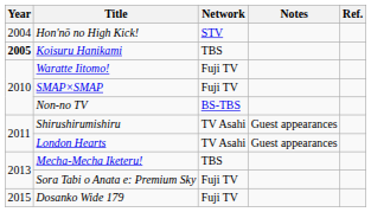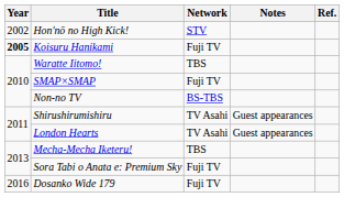 <table class="wikitable">
 <tr>
 <th>Year</th>
 <th>Title</th>
 <th>Network</th>
 <th>Notes</th>
 <th>Ref.</th>
 </tr>
 <tr>
-<td>2004</td>
+<td>2002</td>
 <td><em>Hon'nō no High Kick!</em></td>
 <td><a href='#'>STV</a></td>
 <td></td>
 <td></td>
 </tr>
 <tr>
 <td><strong>2005</strong></td>
 <td><em><a href='#'>Koisuru Hanikami</a></em></td>
-<td>TBS</td>
+<td>Fuji TV</td>
 <td></td>
 <td></td>
 </tr>
 <tr>
 <td rowspan="3">2010</td>
 <td><em><a href='#'>Waratte Iitomo!</a></em></td>
-<td>Fuji TV</td>
+<td>TBS</td>
 <td></td>
 <td></td>
 </tr>
 <tr>
 <td><em><a href='#'>SMAP×SMAP</a></em></td>
 <td>Fuji TV</td>
 <td></td>
 <td></td>
 </tr>
 <tr>
 <td><em>Non-no TV</em></td>
 <td><a href='#'>BS-TBS</a></td>
 <td></td>
 <td></td>
 </tr>
 <tr>
 <td rowspan="2">2011</td>
 <td><em>Shirushirumishiru</em></td>
 <td>TV Asahi</td>
 <td>Guest appearances</td>
 <td></td>
 </tr>
 <tr>
 <td><em><a href='#'>London Hearts</a></em></td>
 <td>TV Asahi</td>
 <td>Guest appearances</td>
 <td></td>
 </tr>
 <tr>
 <td rowspan="2">2013</td>
 <td><em><a href='#'>Mecha-Mecha Iketeru!</a></em></td>
 <td>TBS</td>
 <td></td>
 <td></td>
 </tr>
 <tr>
 <td><em>Sora Tabi o Anata e: Premium Sky</em></td>
 <td>Fuji TV</td>
 <td></td>
 <td></td>
 </tr>
 <tr>
-<td>2015</td>
+<td>2016</td>
 <td><em>Dosanko Wide 179</em></td>
 <td>Fuji TV</td>
 <td></td>
 <td></td>
 </tr>
 </table>
